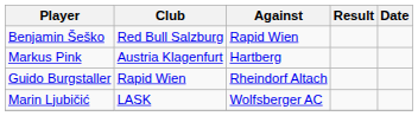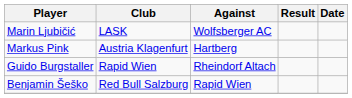 <table class="wikitable sortable">
 <tr>
 <th>Player</th>
 <th>Club</th>
 <th>Against</th>
 <th style="text-align:center">Result</th>
 <th>Date</th>
 </tr>
 <tr>
-<td> <a href='#'>Benjamin Šeško</a></td>
-<td><a href='#'>Red Bull Salzburg</a></td>
-<td><a href='#'>Rapid Wien</a></td>
+<td> <a href='#'>Marin Ljubičić</a></td>
+<td><a href='#'>LASK</a></td>
+<td><a href='#'>Wolfsberger AC</a></td>
 <td style="text-align:center"></td>
 <td></td>
 </tr>
 <tr>
 <td> <a href='#'>Markus Pink</a></td>
 <td><a href='#'>Austria Klagenfurt</a></td>
 <td><a href='#'>Hartberg</a></td>
 <td style="text-align:center"></td>
 <td></td>
 </tr>
 <tr>
 <td> <a href='#'>Guido Burgstaller</a></td>
 <td><a href='#'>Rapid Wien</a></td>
 <td><a href='#'>Rheindorf Altach</a></td>
 <td style="text-align:center"></td>
 <td></td>
 </tr>
 <tr>
-<td> <a href='#'>Marin Ljubičić</a></td>
-<td><a href='#'>LASK</a></td>
-<td><a href='#'>Wolfsberger AC</a></td>
+<td> <a href='#'>Benjamin Šeško</a></td>
+<td><a href='#'>Red Bull Salzburg</a></td>
+<td><a href='#'>Rapid Wien</a></td>
 <td style="text-align:center"></td>
 <td></td>
 </tr>
 <tr>
 </tr>
 </table>
